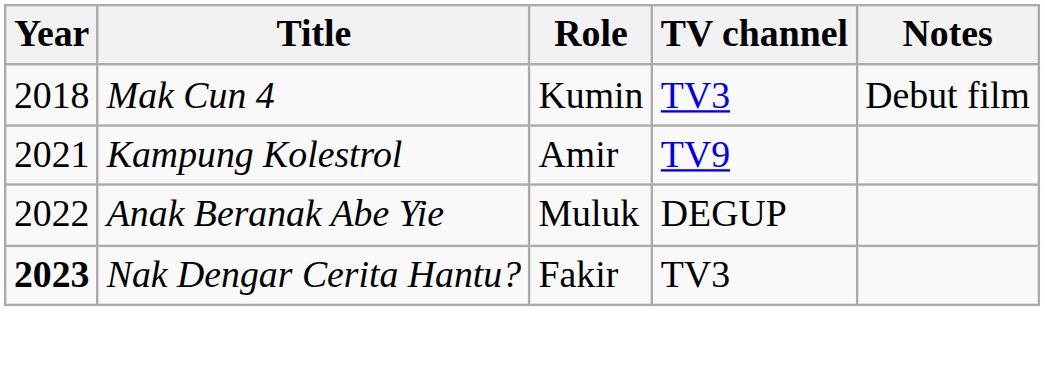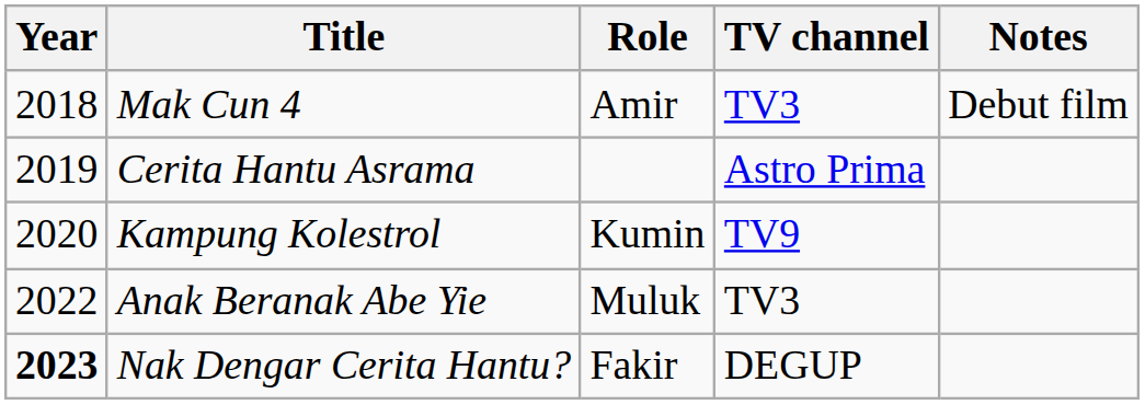 <table class="wikitable">
 <tr>
 <th>Year</th>
 <th>Title</th>
 <th>Role</th>
 <th>TV channel</th>
 <th>Notes</th>
 </tr>
 <tr>
 <td>2018</td>
 <td><em>Mak Cun 4</em></td>
-<td>Kumin</td>
+<td>Amir</td>
 <td><a href='#'>TV3</a></td>
 <td>Debut film</td>
 </tr>
 <tr>
-<td>2021</td>
+<td>2019</td>
+<td><em>Cerita Hantu Asrama</em></td>
+<td></td>
+<td><a href='#'>Astro Prima</a></td>
+<td></td>
+</tr>
+<tr>
+<td>2020</td>
 <td><em>Kampung Kolestrol</em></td>
-<td>Amir</td>
+<td>Kumin</td>
 <td><a href='#'>TV9</a></td>
 <td></td>
 </tr>
 <tr>
 <td>2022</td>
 <td><em>Anak Beranak Abe Yie</em></td>
 <td>Muluk</td>
-<td>DEGUP</td>
+<td>TV3</td>
 <td></td>
 </tr>
 <tr>
 <td><strong>2023</strong></td>
 <td><em>Nak Dengar Cerita Hantu?</em></td>
 <td>Fakir</td>
-<td>TV3</td>
+<td>DEGUP</td>
 <td></td>
 </tr>
 </table>
